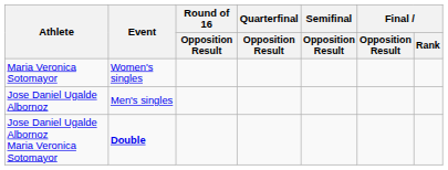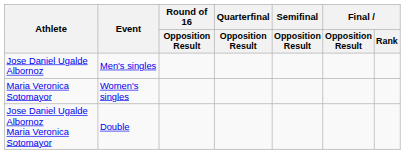 <table class=wikitable style=font-size:90%;text-align:center>
 <tr>
 <th rowspan=2>Athlete</th>
 <th rowspan=2>Event</th>
 <th>Round of 16</th>
 <th>Quarterfinal</th>
 <th>Semifinal</th>
 <th colspan=2>Final / </th>
 </tr>
 <tr style=font-size:95%>
 <th>Opposition<br>Result</th>
 <th>Opposition<br>Result</th>
 <th>Opposition<br>Result</th>
 <th>Opposition<br>Result</th>
 <th>Rank</th>
 </tr>
 <tr>
+<td align=left><a href='#'>Jose Daniel Ugalde Albornoz</a></td>
+<td align=left><a href='#'>Men's singles</a></td>
+<td></td>
+<td></td>
+<td></td>
+<td></td>
+<td></td>
+</tr>
+<tr>
 <td align=left><a href='#'>Maria Veronica Sotomayor</a></td>
 <td align=left><a href='#'>Women's singles</a></td>
 <td></td>
 <td></td>
 <td></td>
 <td></td>
 <td></td>
 </tr>
 <tr>
-<td align=left><a href='#'>Jose Daniel Ugalde Albornoz</a></td>
-<td align=left><a href='#'>Men's singles</a></td>
-<td></td>
-<td></td>
-<td></td>
-<td></td>
-<td></td>
-</tr>
-<tr>
 <td align=left><a href='#'>Jose Daniel Ugalde Albornoz</a><br><a href='#'>Maria Veronica Sotomayor</a></td>
-<td align=left><strong><a href='#'>Double</a></strong></td>
+<td align=left><a href='#'>Double</a></td>
 <td></td>
 <td></td>
 <td></td>
 <td></td>
 <td></td>
 </tr>
 </table>
